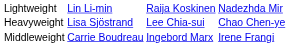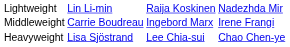 <table>
 <tr>
 <td>Lightweight<br></td>
 <td> <a href='#'>Lin Li-min</a></td>
 <td> <a href='#'>Raija Koskinen</a></td>
 <td> <a href='#'>Nadezhda Mir</a></td>
 </tr>
 <tr>
+<td>Middleweight<br></td>
+<td> <a href='#'>Carrie Boudreau</a></td>
+<td> <a href='#'>Ingebord Marx</a></td>
+<td> <a href='#'>Irene Frangi</a></td>
+</tr>
+<tr>
 <td>Heavyweight<br></td>
 <td> <a href='#'>Lisa Sjöstrand</a></td>
 <td> <a href='#'>Lee Chia-sui</a></td>
 <td> <a href='#'>Chao Chen-ye</a></td>
 </tr>
 <tr>
-<td>Middleweight<br></td>
-<td> <a href='#'>Carrie Boudreau</a></td>
-<td> <a href='#'>Ingebord Marx</a></td>
-<td> <a href='#'>Irene Frangi</a></td>
-</tr>
-<tr>
 </tr>
 </table>
